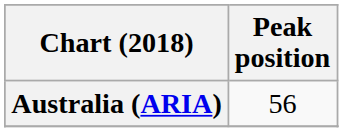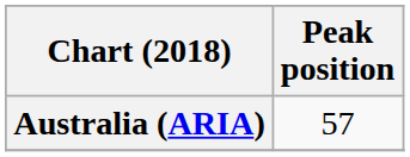 <table class="wikitable sortable plainrowheaders" style="text-align:center">
 <tr>
 <th scope="col">Chart (2018)</th>
 <th scope="col">Peak<br>position</th>
 </tr>
 <tr>
 <th scope="row">Australia (<a href='#'>ARIA</a>)</th>
-<td>56</td>
+<td>57</td>
 </tr>
 <tr>
 </tr>
 <tr>
 </tr>
 <tr>
 </tr>
 <tr>
 </tr>
 <tr>
 </tr>
 <tr>
 </tr>
 <tr>
 </tr>
 </table>
